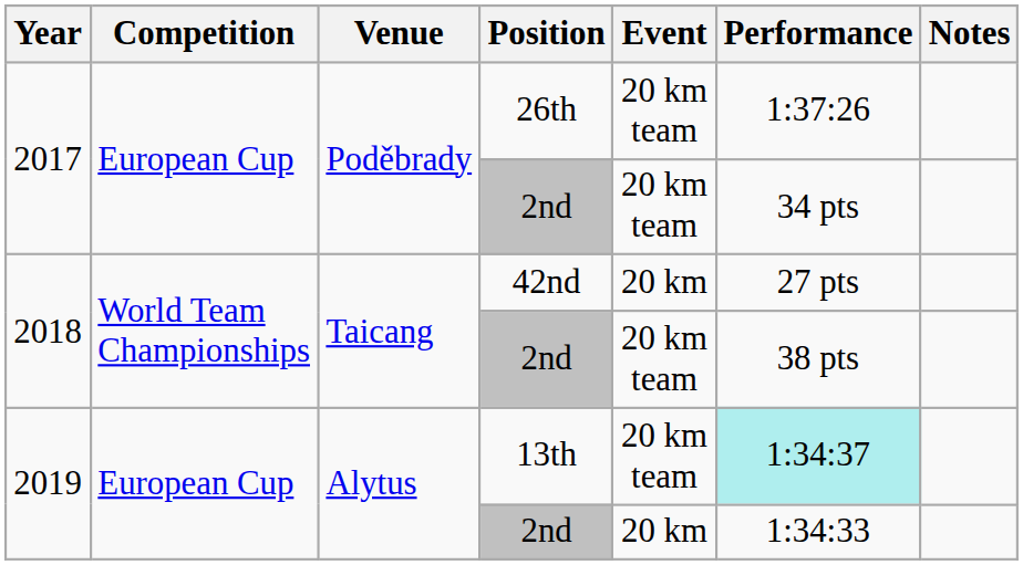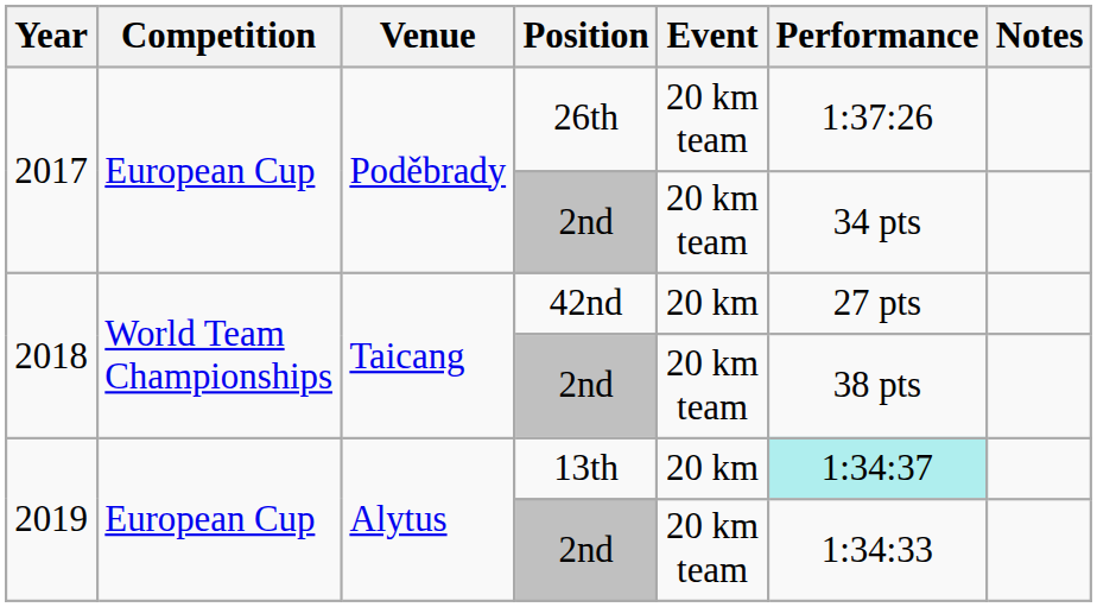 <table class="wikitable" width=55% style="font-size:90%; text-align:center;">
 <tr>
 <th>Year</th>
 <th>Competition</th>
 <th>Venue</th>
 <th>Position</th>
 <th>Event</th>
 <th>Performance</th>
 <th>Notes</th>
 </tr>
 <tr>
 <td rowspan=2>2017</td>
 <td rowspan=2 align=left><a href='#'>European Cup</a></td>
 <td rowspan=2 align=left> <a href='#'>Poděbrady</a></td>
 <td>26th</td>
 <td>20 km team</td>
 <td>1:37:26</td>
 <td></td>
 </tr>
 <tr>
 <td bgcolor=silver>2nd</td>
 <td>20 km team</td>
 <td>34 pts</td>
 <td></td>
 </tr>
 <tr>
 <td rowspan=2>2018</td>
 <td rowspan=2 align=left><a href='#'>World Team Championships</a></td>
 <td rowspan=2 align=left> <a href='#'>Taicang</a></td>
 <td>42nd</td>
 <td>20 km</td>
 <td>27 pts</td>
 <td></td>
 </tr>
 <tr>
 <td bgcolor=silver>2nd</td>
 <td>20 km team</td>
 <td>38 pts</td>
 <td></td>
 </tr>
 <tr>
 <td rowspan=2>2019</td>
 <td rowspan=2 align=left><a href='#'>European Cup</a></td>
 <td rowspan=2 align=left> <a href='#'>Alytus</a></td>
 <td>13th</td>
-<td>20 km team</td>
+<td>20 km</td>
 <td style="background: paleturquoise;">1:34:37</td>
 <td></td>
 </tr>
 <tr>
 <td bgcolor=silver>2nd</td>
-<td>20 km</td>
+<td>20 km team</td>
 <td>1:34:33</td>
 <td></td>
 </tr>
 </table>
